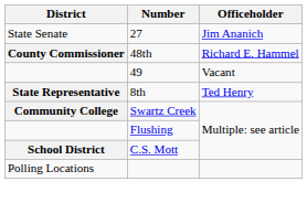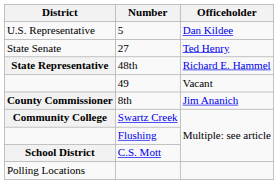 <table class="wikitable">
 <tr>
 <th>District</th>
 <th>Number</th>
 <th>Officeholder</th>
 </tr>
 <tr>
+<td>U.S. Representative</td>
+<td>5</td>
+<td><a href='#'>Dan Kildee</a></td>
+</tr>
+<tr>
 <td>State Senate</td>
 <td>27</td>
-<td><a href='#'>Jim Ananich</a></td>
+<td><a href='#'>Ted Henry</a></td>
 </tr>
 <tr>
-<th>County Commissioner</th>
+<th>State Representative</th>
 <td>48th</td>
 <td><a href='#'>Richard E. Hammel</a></td>
 </tr>
 <tr>
 <td></td>
 <td>49</td>
 <td>Vacant</td>
 </tr>
 <tr>
-<th>State Representative</th>
+<th>County Commissioner</th>
 <td>8th</td>
-<td><a href='#'>Ted Henry</a></td>
+<td><a href='#'>Jim Ananich</a></td>
 </tr>
 <tr>
 <th>Community College</th>
 <td><a href='#'>Swartz Creek</a></td>
 <td rowspan= 3>Multiple: see article</td>
 </tr>
 <tr>
 <td></td>
 <td><a href='#'>Flushing</a></td>
 </tr>
 <tr>
 <th>School District</th>
 <td><a href='#'>C.S. Mott</a></td>
 </tr>
 <tr>
 <td>Polling Locations</td>
 <td></td>
 <td></td>
 </tr>
 </table>
